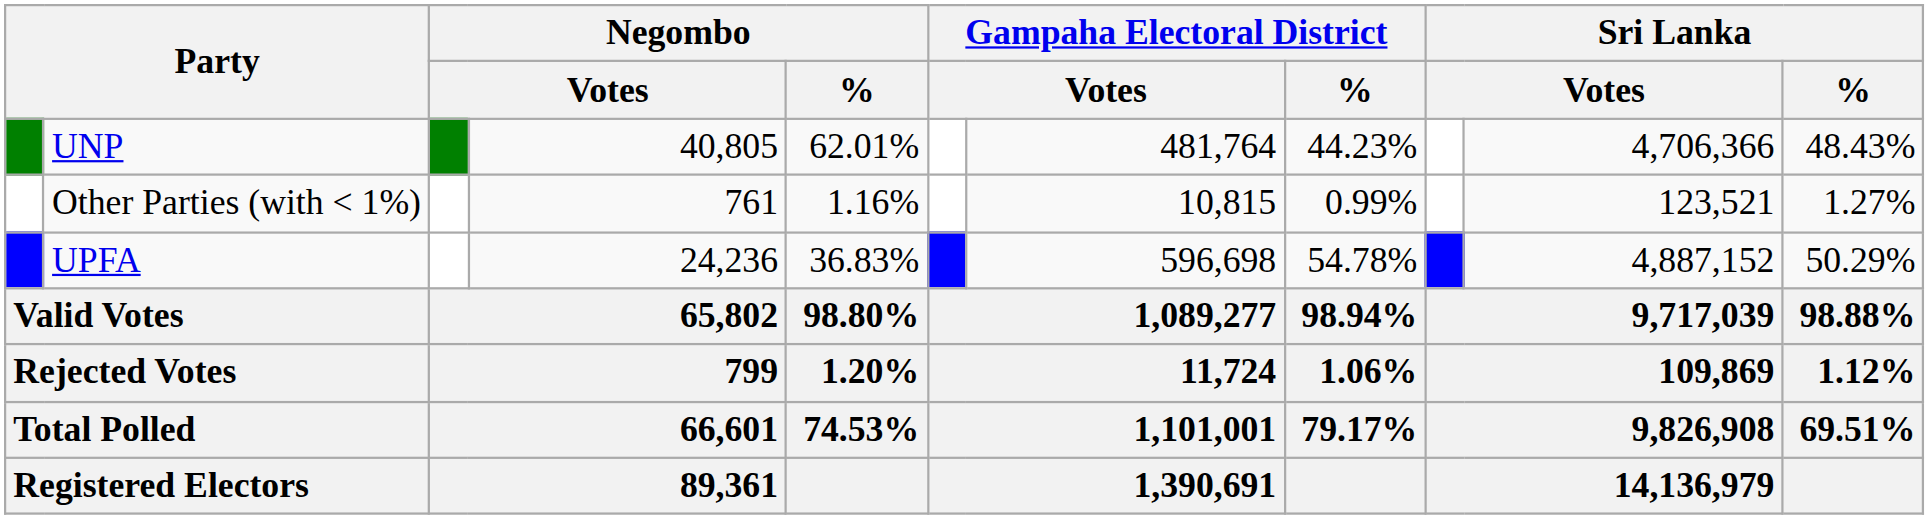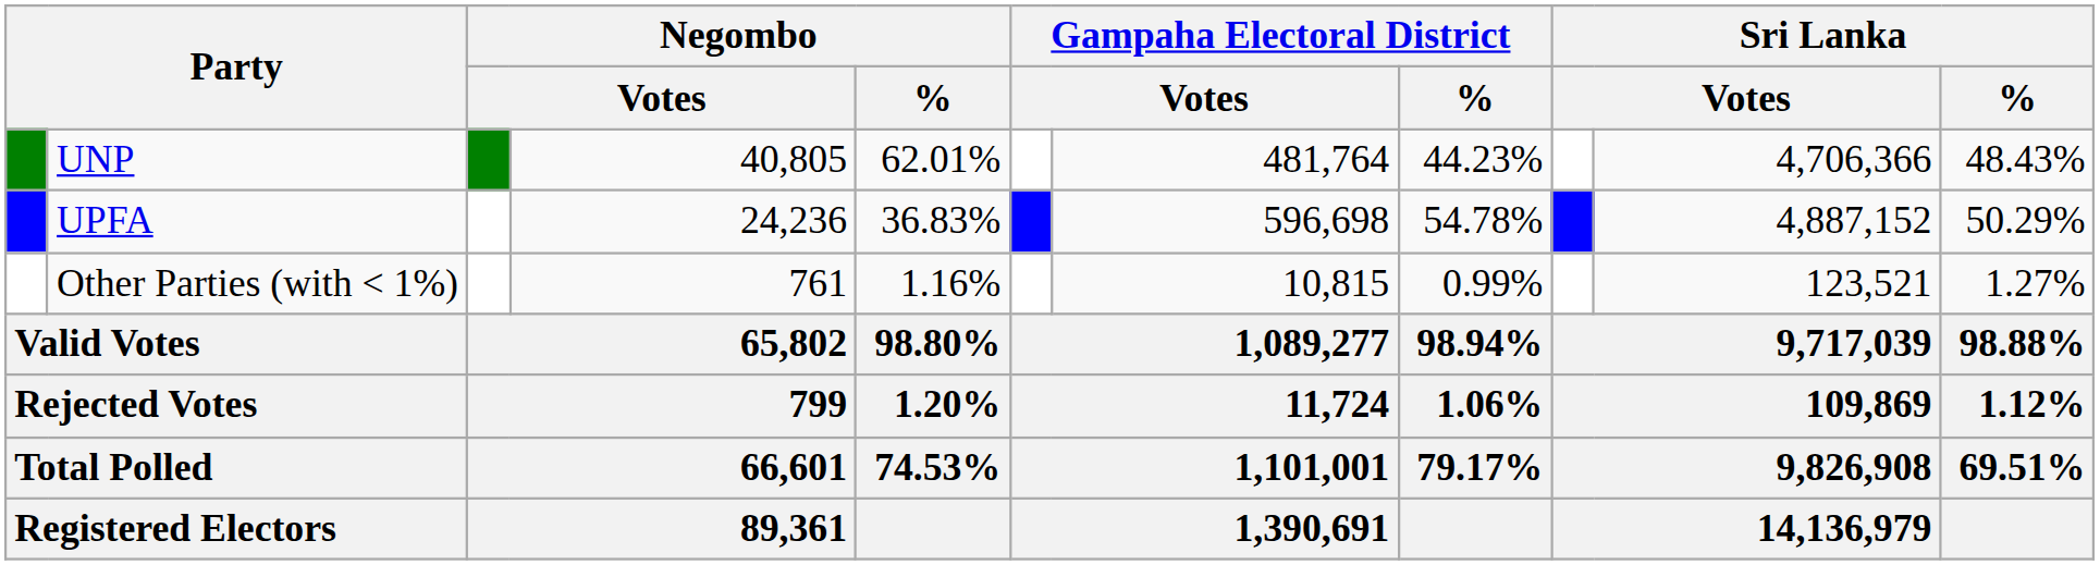 <table class="wikitable">
 <tr>
 <th colspan="2" width="144px"rowspan="2">Party</th>
 <th colspan="3" width="216px">Negombo</th>
 <th colspan="3" width="216px"><a href='#'>Gampaha Electoral District</a></th>
 <th colspan="3" width="216px">Sri Lanka</th>
 </tr>
 <tr>
 <th colspan="2" width="144px">Votes</th>
 <th>%</th>
 <th colspan="2" width="144px">Votes</th>
 <th>%</th>
 <th colspan="2" width="144px">Votes</th>
 <th>%</th>
 </tr>
 <tr>
 <td style="background-color:green;" width="10px"></td>
 <td style="text-align:left;"><a href='#'>UNP</a></td>
 <td style="background-color:green;" width="10px"></td>
 <td style="text-align:right;">40,805</td>
 <td style="text-align:right;">62.01%</td>
 <td style="background-color:white;" width="10px"></td>
 <td style="text-align:right;">481,764</td>
 <td style="text-align:right;">44.23%</td>
 <td style="background-color:white;" width="10px"></td>
 <td style="text-align:right;">4,706,366</td>
 <td style="text-align:right;">48.43%</td>
 </tr>
 <tr>
+<td style="background-color:blue;" width="10px"></td>
+<td style="text-align:left;"><a href='#'>UPFA</a></td>
+<td style="background-color:white;" width="10px"></td>
+<td style="text-align:right;">24,236</td>
+<td style="text-align:right;">36.83%</td>
+<td style="background-color:blue;" width="10px"></td>
+<td style="text-align:right;">596,698</td>
+<td style="text-align:right;">54.78%</td>
+<td style="background-color:blue;" width="10px"></td>
+<td style="text-align:right;">4,887,152</td>
+<td style="text-align:right;">50.29%</td>
+</tr>
+<tr>
 <td style="background-color:white;" width="10px"></td>
 <td style="text-align:left;">Other Parties (with < 1%)</td>
 <td style="background-color:white;" width="10px"></td>
 <td style="text-align:right;">761</td>
 <td style="text-align:right;">1.16%</td>
 <td style="background-color:white;" width="10px"></td>
 <td style="text-align:right;">10,815</td>
 <td style="text-align:right;">0.99%</td>
 <td style="background-color:white;" width="10px"></td>
 <td style="text-align:right;">123,521</td>
 <td style="text-align:right;">1.27%</td>
-</tr>
-<tr>
-<td style="background-color:blue;" width="10px"></td>
-<td style="text-align:left;"><a href='#'>UPFA</a></td>
-<td style="background-color:white;" width="10px"></td>
-<td style="text-align:right;">24,236</td>
-<td style="text-align:right;">36.83%</td>
-<td style="background-color:blue;" width="10px"></td>
-<td style="text-align:right;">596,698</td>
-<td style="text-align:right;">54.78%</td>
-<td style="background-color:blue;" width="10px"></td>
-<td style="text-align:right;">4,887,152</td>
-<td style="text-align:right;">50.29%</td>
 </tr>
 <tr>
 <th colspan="2" width="144px"style="text-align:left;">Valid Votes</th>
 <th style="text-align:right;"colspan="2" width="144px">65,802</th>
 <th style="text-align:right;">98.80%</th>
 <th style="text-align:right;"colspan="2" width="144px">1,089,277</th>
 <th style="text-align:right;">98.94%</th>
 <th style="text-align:right;"colspan="2" width="144px">9,717,039</th>
 <th style="text-align:right;">98.88%</th>
 </tr>
 <tr>
 <th colspan="2" width="144px"style="text-align:left;">Rejected Votes</th>
 <th style="text-align:right;"colspan="2" width="144px">799</th>
 <th style="text-align:right;">1.20%</th>
 <th style="text-align:right;"colspan="2" width="144px">11,724</th>
 <th style="text-align:right;">1.06%</th>
 <th style="text-align:right;"colspan="2" width="144px">109,869</th>
 <th style="text-align:right;">1.12%</th>
 </tr>
 <tr>
 <th colspan="2" width="144px"style="text-align:left;">Total Polled</th>
 <th style="text-align:right;"colspan="2" width="144px">66,601</th>
 <th style="text-align:right;">74.53%</th>
 <th style="text-align:right;"colspan="2" width="144px">1,101,001</th>
 <th style="text-align:right;">79.17%</th>
 <th style="text-align:right;"colspan="2" width="144px">9,826,908</th>
 <th style="text-align:right;">69.51%</th>
 </tr>
 <tr>
 <th colspan="2" width="144px"style="text-align:left;">Registered Electors</th>
 <th style="text-align:right;"colspan="2" width="144px">89,361</th>
 <th></th>
 <th style="text-align:right;"colspan="2" width="144px">1,390,691</th>
 <th></th>
 <th style="text-align:right;"colspan="2" width="144px">14,136,979</th>
 <th></th>
 </tr>
 </table>
